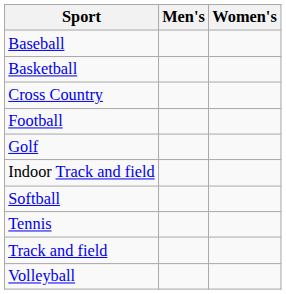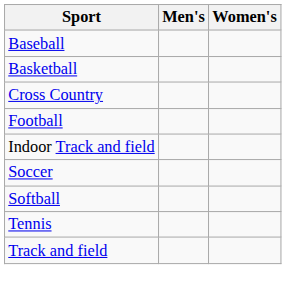 <table class="wikitable" style=>
 <tr>
 <th>Sport</th>
 <th>Men's</th>
 <th>Women's</th>
 </tr>
 <tr>
 <td><a href='#'>Baseball</a></td>
 <td></td>
 <td></td>
 </tr>
 <tr>
 <td><a href='#'>Basketball</a></td>
 <td></td>
 <td></td>
 </tr>
 <tr>
 <td><a href='#'>Cross Country</a></td>
 <td></td>
 <td></td>
 </tr>
 <tr>
 <td><a href='#'>Football</a></td>
 <td></td>
 <td></td>
 </tr>
 <tr>
-<td><a href='#'>Golf</a></td>
+<td>Indoor <a href='#'>Track and field</a></td>
 <td></td>
 <td></td>
 </tr>
 <tr>
-<td>Indoor <a href='#'>Track and field</a></td>
+<td><a href='#'>Soccer</a></td>
 <td></td>
 <td></td>
 </tr>
 <tr>
 <td><a href='#'>Softball</a></td>
 <td></td>
 <td></td>
 </tr>
 <tr>
 <td><a href='#'>Tennis</a></td>
 <td></td>
 <td></td>
 </tr>
 <tr>
 <td><a href='#'>Track and field</a></td>
 <td></td>
 <td></td>
 </tr>
-<tr>
-<td><a href='#'>Volleyball</a></td>
-<td></td>
-<td></td>
-</tr>
 </table>
